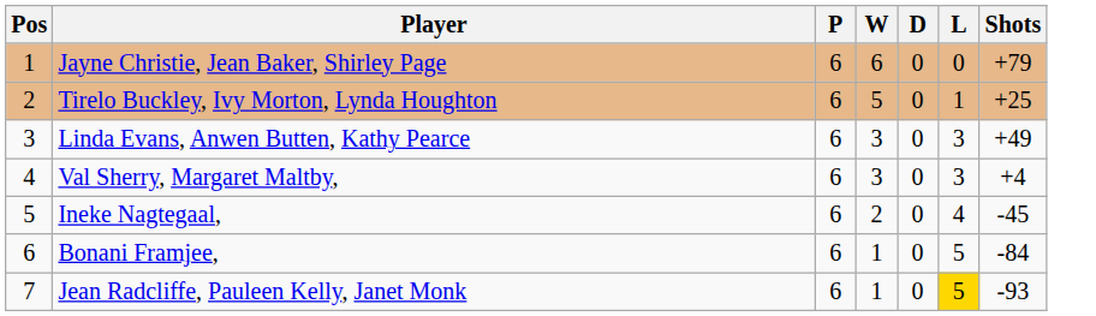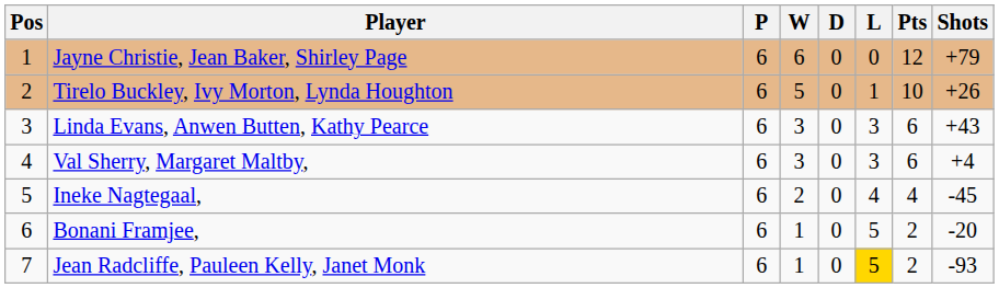 <table class="wikitable" style="font-size: 100%">
 <tr>
 <th width=20>Pos</th>
 <th width=500>Player</th>
 <th width=20>P</th>
 <th width=20>W</th>
 <th width=20>D</th>
 <th width=20>L</th>
+<th width=20>Pts</th>
 <th width=30>Shots</th>
 </tr>
 <tr align=center style="background: #E6B88A;">
 <td>1</td>
 <td align="left"> <a href='#'>Jayne Christie</a>, <a href='#'>Jean Baker</a>, <a href='#'>Shirley Page</a></td>
 <td>6</td>
 <td>6</td>
 <td>0</td>
 <td>0</td>
+<td>12</td>
 <td>+79</td>
 </tr>
 <tr align=center style="background: #E6B88A;">
 <td>2</td>
 <td align="left"> <a href='#'>Tirelo Buckley</a>, <a href='#'>Ivy Morton</a>, <a href='#'>Lynda Houghton</a></td>
 <td>6</td>
 <td>5</td>
 <td>0</td>
 <td>1</td>
-<td>+25</td>
+<td>10</td>
+<td>+26</td>
 </tr>
 <tr align=center>
 <td>3</td>
 <td align="left"> <a href='#'>Linda Evans</a>, <a href='#'>Anwen Butten</a>, <a href='#'>Kathy Pearce</a></td>
 <td>6</td>
 <td>3</td>
 <td>0</td>
 <td>3</td>
-<td>+49</td>
+<td>6</td>
+<td>+43</td>
 </tr>
 <tr align=center>
 <td>4</td>
 <td align="left"> <a href='#'>Val Sherry</a>, <a href='#'>Margaret Maltby</a>,</td>
 <td>6</td>
 <td>3</td>
 <td>0</td>
 <td>3</td>
+<td>6</td>
 <td>+4</td>
 </tr>
 <tr align=center>
 <td>5</td>
 <td align="left"> <a href='#'>Ineke Nagtegaal</a>,</td>
 <td>6</td>
 <td>2</td>
 <td>0</td>
+<td>4</td>
 <td>4</td>
 <td>-45</td>
 </tr>
 <tr align=center>
 <td>6</td>
 <td align="left"> <a href='#'>Bonani Framjee</a>,</td>
 <td>6</td>
 <td>1</td>
 <td>0</td>
 <td>5</td>
-<td>-84</td>
+<td>2</td>
+<td>-20</td>
 </tr>
 <tr align=center>
 <td>7</td>
 <td align="left"> <a href='#'>Jean Radcliffe</a>, <a href='#'>Pauleen Kelly</a>, <a href='#'>Janet Monk</a></td>
 <td>6</td>
 <td>1</td>
 <td>0</td>
 <td style="background: gold;">5</td>
+<td>2</td>
 <td>-93</td>
 </tr>
 </table>
